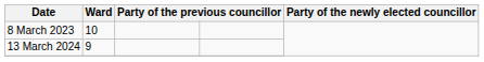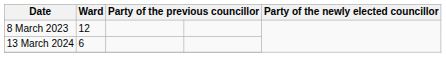 <table class="wikitable">
 <tr>
 <th>Date</th>
 <th>Ward</th>
 <th colspan=2>Party of the previous councillor</th>
 <th colspan=2>Party of the newly elected councillor</th>
 </tr>
 <tr>
 <td>8 March 2023</td>
-<td>10</td>
+<td>12</td>
 <td></td>
 <td></td>
 </tr>
 <tr>
 <td>13 March 2024</td>
-<td>9</td>
+<td>6</td>
 <td></td>
 <td></td>
 </tr>
 <tr>
 </tr>
 </table>
